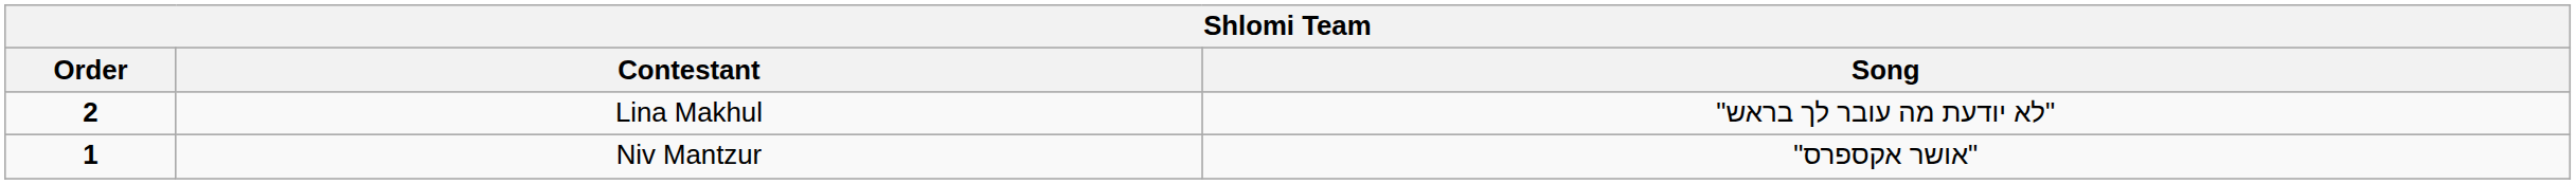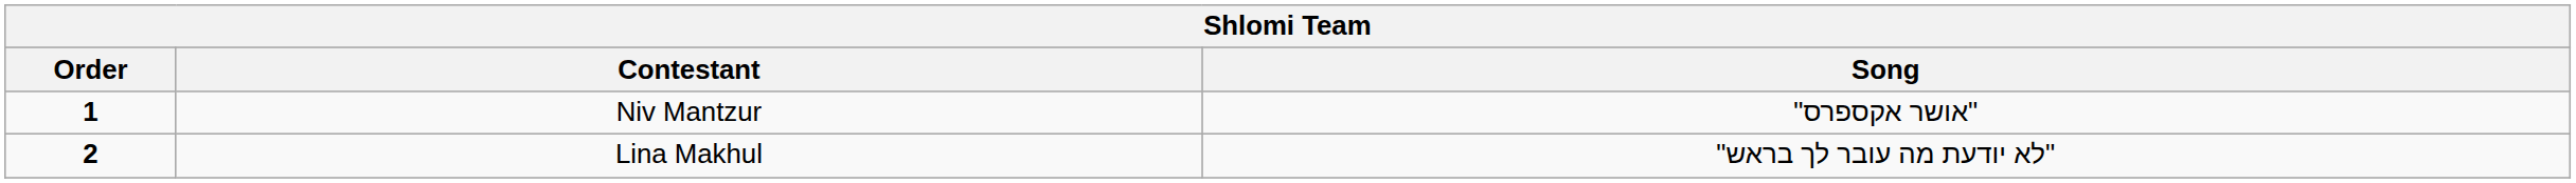 <table class="wikitable" style="text-align: center; width:95%;">
 <tr>
 <th colspan=3>Shlomi Team</th>
 </tr>
 <tr>
 <th width="5%">Order</th>
 <th width="30%">Contestant</th>
 <th width="40%">Song</th>
 </tr>
 <tr>
+<td align="center"><strong>1</strong></td>
+<td>Niv Mantzur</td>
+<td>"אושר אקספרס"</td>
+</tr>
+<tr>
 <td align="center"><strong>2</strong></td>
 <td>Lina Makhul</td>
 <td>"לא יודעת מה עובר לך בראש"</td>
 </tr>
-<tr>
-<td align="center"><strong>1</strong></td>
-<td>Niv Mantzur</td>
-<td>"אושר אקספרס"</td>
-</tr>
 </table>
